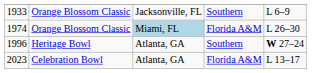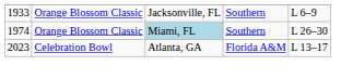 <table class="wikitable">
 <tr>
 </tr>
 <tr>
 <td>1933</td>
 <td><a href='#'>Orange Blossom Classic</a></td>
 <td>Jacksonville, FL</td>
 <td><a href='#'>Southern</a></td>
 <td>L 6–9</td>
 </tr>
 <tr>
 <td>1974</td>
 <td><a href='#'>Orange Blossom Classic</a></td>
 <td style="background: lightblue;">Miami, FL</td>
-<td><a href='#'>Florida A&M</a></td>
+<td><a href='#'>Southern</a></td>
 <td>L 26–30</td>
-</tr>
-<tr>
-<td>1996</td>
-<td><a href='#'>Heritage Bowl</a></td>
-<td>Atlanta, GA</td>
-<td><a href='#'>Southern</a></td>
-<td><strong>W</strong> 27–24</td>
 </tr>
 <tr>
 <td>2023</td>
 <td><a href='#'>Celebration Bowl</a></td>
 <td>Atlanta, GA</td>
 <td><a href='#'>Florida A&M</a></td>
 <td>L 13–17</td>
 </tr>
 </table>
